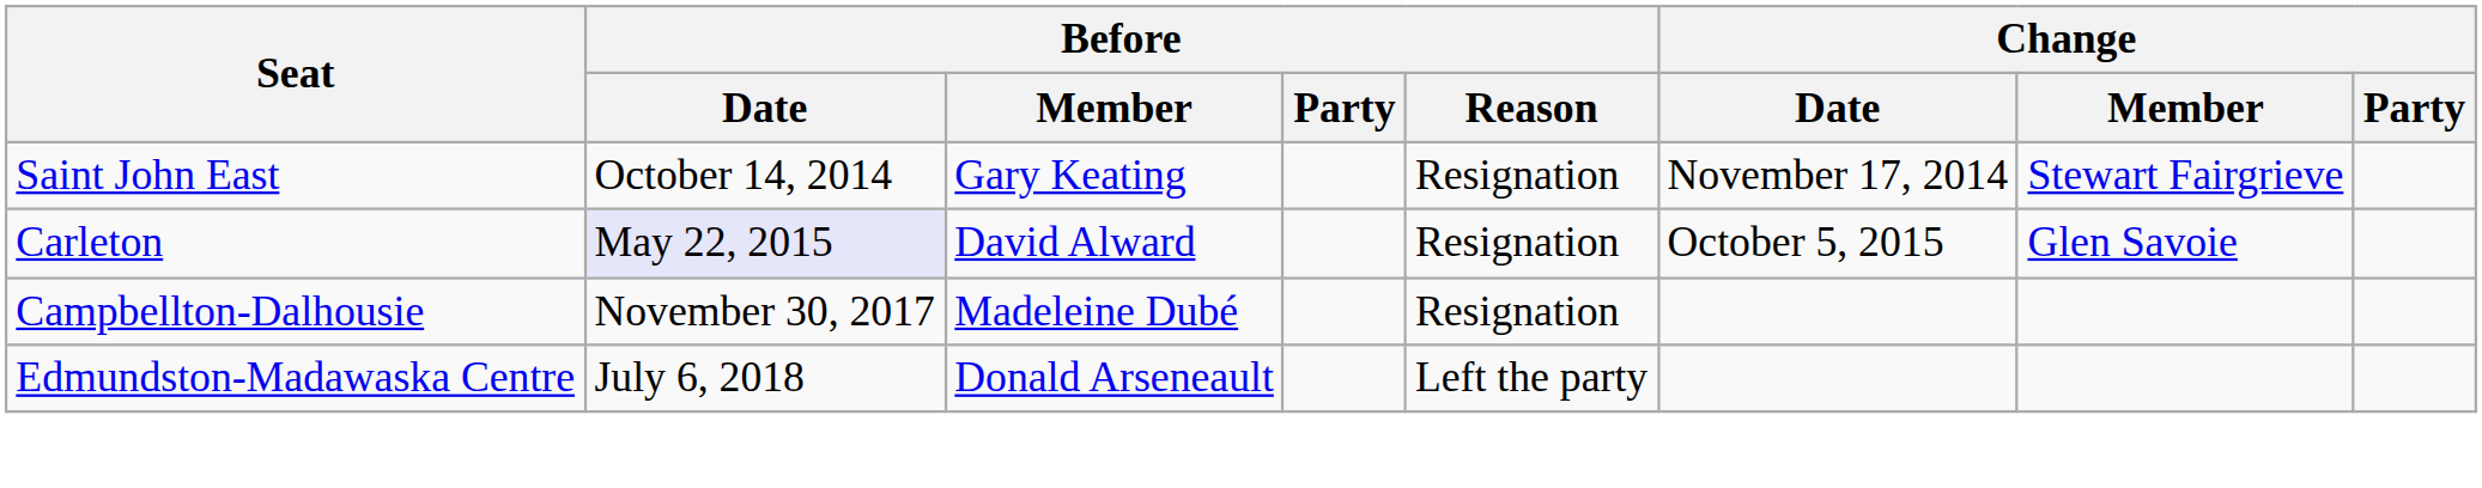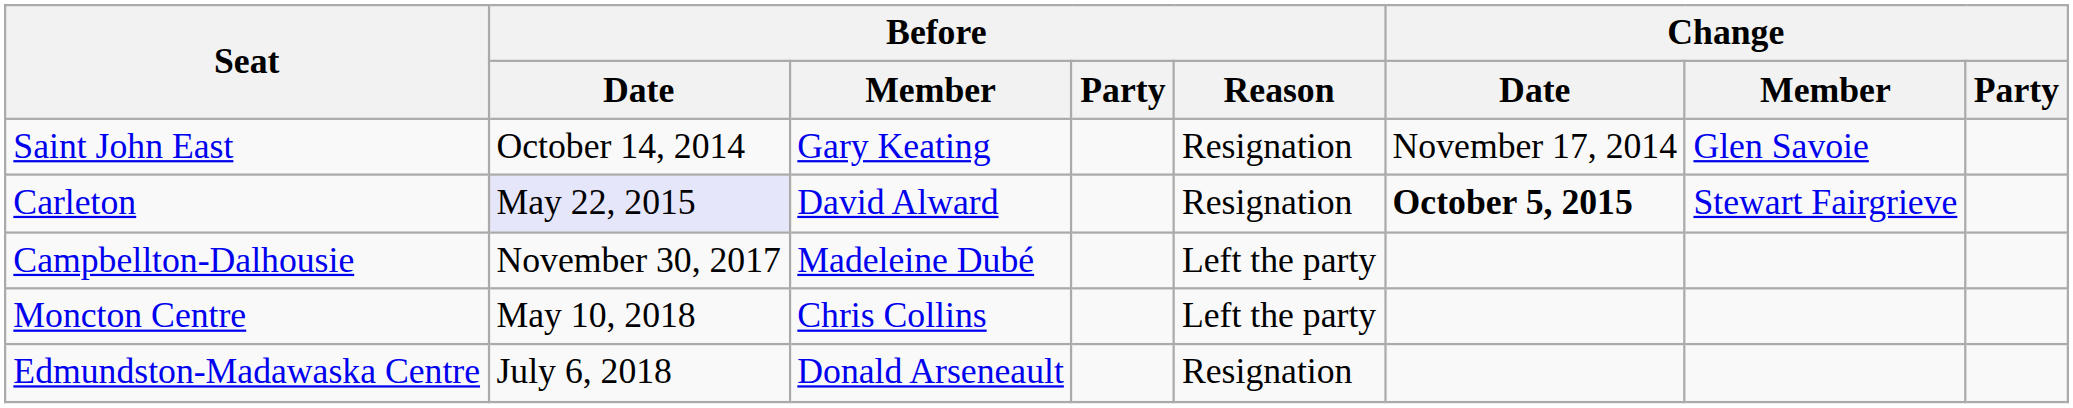 <table class="wikitable" style="border: none;">
 <tr>
 <th rowspan="2">Seat</th>
 <th colspan="4">Before</th>
 <th colspan="3">Change</th>
 </tr>
 <tr>
 <th>Date</th>
 <th>Member</th>
 <th>Party</th>
 <th>Reason</th>
 <th>Date</th>
 <th>Member</th>
 <th>Party</th>
 </tr>
 <tr>
 <td><a href='#'>Saint John East</a></td>
 <td>October 14, 2014</td>
 <td><a href='#'>Gary Keating</a></td>
 <td></td>
 <td>Resignation</td>
 <td>November 17, 2014</td>
-<td><a href='#'>Stewart Fairgrieve</a></td>
+<td><a href='#'>Glen Savoie</a></td>
 <td></td>
 </tr>
 <tr>
 <td><a href='#'>Carleton</a></td>
 <td style="background: lavender;">May 22, 2015</td>
 <td><a href='#'>David Alward</a></td>
 <td></td>
 <td>Resignation</td>
-<td>October 5, 2015</td>
-<td><a href='#'>Glen Savoie</a></td>
+<td><strong>October 5, 2015</strong></td>
+<td><a href='#'>Stewart Fairgrieve</a></td>
 <td></td>
 </tr>
 <tr>
 <td><a href='#'>Campbellton-Dalhousie</a></td>
 <td>November 30, 2017</td>
 <td><a href='#'>Madeleine Dubé</a></td>
 <td></td>
-<td>Resignation</td>
+<td>Left the party</td>
+<td></td>
+<td></td>
+<td></td>
+</tr>
+<tr>
+<td><a href='#'>Moncton Centre</a></td>
+<td>May 10, 2018</td>
+<td><a href='#'>Chris Collins</a></td>
+<td></td>
+<td>Left the party</td>
 <td></td>
 <td></td>
 <td></td>
 </tr>
 <tr>
 <td><a href='#'>Edmundston-Madawaska Centre</a></td>
 <td>July 6, 2018</td>
 <td><a href='#'>Donald Arseneault</a></td>
 <td></td>
-<td>Left the party</td>
+<td>Resignation</td>
 <td></td>
 <td></td>
 <td></td>
 </tr>
 </table>
